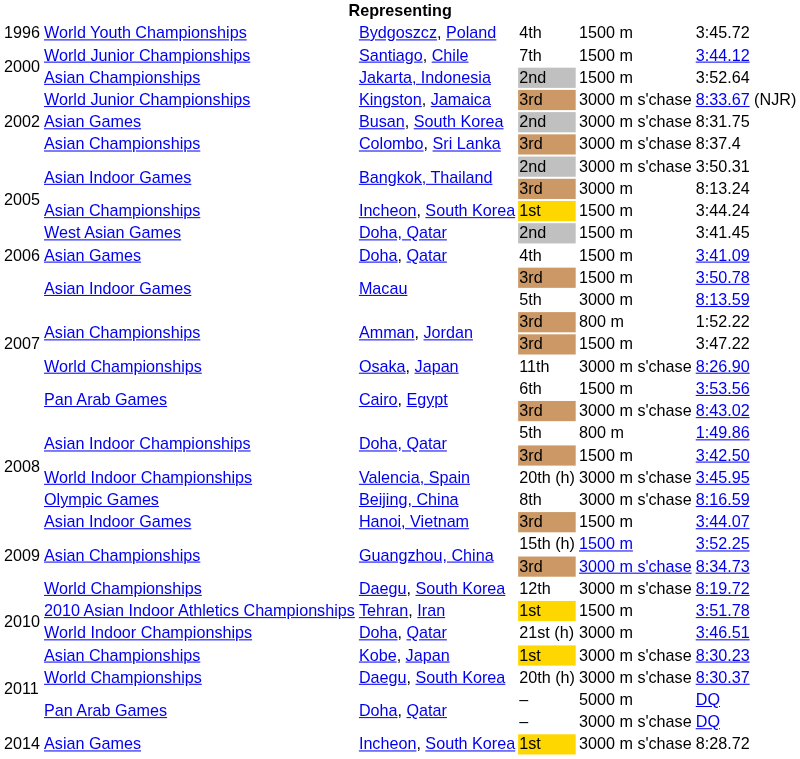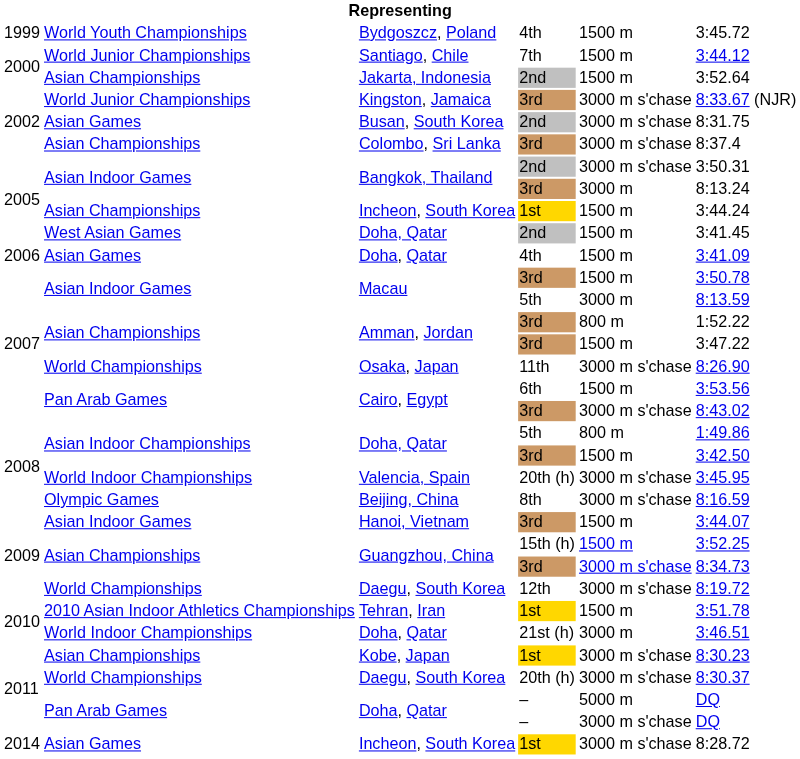 <table>
 <tr>
 <th colspan="6">Representing </th>
 </tr>
 <tr>
-<td>1996</td>
+<td>1999</td>
 <td><a href='#'>World Youth Championships</a></td>
 <td><a href='#'>Bydgoszcz</a>, <a href='#'>Poland</a></td>
 <td>4th</td>
 <td>1500 m</td>
 <td>3:45.72</td>
 </tr>
 <tr>
 <td rowspan=2>2000</td>
 <td><a href='#'>World Junior Championships</a></td>
 <td><a href='#'>Santiago</a>, <a href='#'>Chile</a></td>
 <td>7th</td>
 <td>1500 m</td>
 <td><a href='#'>3:44.12</a></td>
 </tr>
 <tr>
 <td><a href='#'>Asian Championships</a></td>
 <td><a href='#'>Jakarta, Indonesia</a></td>
 <td bgcolor="silver">2nd</td>
 <td>1500 m</td>
 <td>3:52.64</td>
 </tr>
 <tr>
 <td rowspan=3>2002</td>
 <td><a href='#'>World Junior Championships</a></td>
 <td><a href='#'>Kingston</a>, <a href='#'>Jamaica</a></td>
 <td bgcolor="CC9966">3rd</td>
 <td>3000 m s'chase</td>
 <td><a href='#'>8:33.67</a> (NJR)</td>
 </tr>
 <tr>
 <td><a href='#'>Asian Games</a></td>
 <td><a href='#'>Busan</a>, <a href='#'>South Korea</a></td>
 <td bgcolor="silver">2nd</td>
 <td>3000 m s'chase</td>
 <td>8:31.75</td>
 </tr>
 <tr>
 <td><a href='#'>Asian Championships</a></td>
 <td><a href='#'>Colombo</a>, <a href='#'>Sri Lanka</a></td>
 <td bgcolor="CC9966">3rd</td>
 <td>3000 m s'chase</td>
 <td>8:37.4</td>
 </tr>
 <tr>
 <td rowspan=4>2005</td>
 <td rowspan=2><a href='#'>Asian Indoor Games</a></td>
 <td rowspan=2><a href='#'>Bangkok, Thailand</a></td>
 <td bgcolor="silver">2nd</td>
 <td>3000 m s'chase</td>
 <td>3:50.31</td>
 </tr>
 <tr>
 <td bgcolor="cc9966">3rd</td>
 <td>3000 m</td>
 <td>8:13.24</td>
 </tr>
 <tr>
 <td><a href='#'>Asian Championships</a></td>
 <td><a href='#'>Incheon</a>, <a href='#'>South Korea</a></td>
 <td bgcolor="gold">1st</td>
 <td>1500 m</td>
 <td>3:44.24</td>
 </tr>
 <tr>
 <td><a href='#'>West Asian Games</a></td>
 <td><a href='#'>Doha, Qatar</a></td>
 <td bgcolor="silver">2nd</td>
 <td>1500 m</td>
 <td>3:41.45</td>
 </tr>
 <tr>
 <td>2006</td>
 <td><a href='#'>Asian Games</a></td>
 <td><a href='#'>Doha</a>, <a href='#'>Qatar</a></td>
 <td>4th</td>
 <td>1500 m</td>
 <td><a href='#'>3:41.09</a></td>
 </tr>
 <tr>
 <td rowspan=7>2007</td>
 <td rowspan=2><a href='#'>Asian Indoor Games</a></td>
 <td rowspan=2><a href='#'>Macau</a></td>
 <td bgcolor="cc9966">3rd</td>
 <td>1500 m</td>
 <td><a href='#'>3:50.78</a></td>
 </tr>
 <tr>
 <td>5th</td>
 <td>3000 m</td>
 <td><a href='#'>8:13.59</a></td>
 </tr>
 <tr>
 <td rowspan=2><a href='#'>Asian Championships</a></td>
 <td rowspan=2><a href='#'>Amman</a>, <a href='#'>Jordan</a></td>
 <td bgcolor="CC9966">3rd</td>
 <td>800 m</td>
 <td>1:52.22</td>
 </tr>
 <tr>
 <td bgcolor="CC9966">3rd</td>
 <td>1500 m</td>
 <td>3:47.22</td>
 </tr>
 <tr>
 <td><a href='#'>World Championships</a></td>
 <td><a href='#'>Osaka</a>, <a href='#'>Japan</a></td>
 <td>11th</td>
 <td>3000 m s'chase</td>
 <td><a href='#'>8:26.90</a></td>
 </tr>
 <tr>
 <td rowspan=2><a href='#'>Pan Arab Games</a></td>
 <td rowspan=2><a href='#'>Cairo</a>, <a href='#'>Egypt</a></td>
 <td>6th</td>
 <td>1500 m</td>
 <td><a href='#'>3:53.56</a></td>
 </tr>
 <tr>
 <td bgcolor="cc9966">3rd</td>
 <td>3000 m s'chase</td>
 <td><a href='#'>8:43.02</a></td>
 </tr>
 <tr>
 <td rowspan=4>2008</td>
 <td rowspan=2><a href='#'>Asian Indoor Championships</a></td>
 <td rowspan=2><a href='#'>Doha, Qatar</a></td>
 <td>5th</td>
 <td>800 m</td>
 <td><a href='#'>1:49.86</a></td>
 </tr>
 <tr>
 <td bgcolor=cc9966>3rd</td>
 <td>1500 m</td>
 <td><a href='#'>3:42.50</a></td>
 </tr>
 <tr>
 <td><a href='#'>World Indoor Championships</a></td>
 <td><a href='#'>Valencia, Spain</a></td>
 <td>20th (h)</td>
 <td>3000 m s'chase</td>
 <td><a href='#'>3:45.95</a></td>
 </tr>
 <tr>
 <td><a href='#'>Olympic Games</a></td>
 <td><a href='#'>Beijing, China</a></td>
 <td>8th</td>
 <td>3000 m s'chase</td>
 <td><a href='#'>8:16.59</a></td>
 </tr>
 <tr>
 <td rowspan=4>2009</td>
 <td><a href='#'>Asian Indoor Games</a></td>
 <td><a href='#'>Hanoi, Vietnam</a></td>
 <td bgcolor=cc9966>3rd</td>
 <td>1500 m</td>
 <td><a href='#'>3:44.07</a></td>
 </tr>
 <tr>
 <td rowspan=2><a href='#'>Asian Championships</a></td>
 <td rowspan=2><a href='#'>Guangzhou, China</a></td>
 <td>15th (h)</td>
 <td><a href='#'>1500 m</a></td>
 <td><a href='#'>3:52.25</a></td>
 </tr>
 <tr>
 <td bgcolor=cc9966>3rd</td>
 <td><a href='#'>3000 m s'chase</a></td>
 <td><a href='#'>8:34.73</a></td>
 </tr>
 <tr>
 <td><a href='#'>World Championships</a></td>
 <td><a href='#'>Daegu</a>, <a href='#'>South Korea</a></td>
 <td>12th</td>
 <td>3000 m s'chase</td>
 <td><a href='#'>8:19.72</a></td>
 </tr>
 <tr>
 <td rowspan=2>2010</td>
 <td><a href='#'>2010 Asian Indoor Athletics Championships</a></td>
 <td><a href='#'>Tehran</a>, <a href='#'>Iran</a></td>
 <td bgcolor="gold">1st</td>
 <td>1500 m</td>
 <td><a href='#'>3:51.78</a></td>
 </tr>
 <tr>
 <td><a href='#'>World Indoor Championships</a></td>
 <td><a href='#'>Doha</a>, <a href='#'>Qatar</a></td>
 <td>21st (h)</td>
 <td>3000 m</td>
 <td><a href='#'>3:46.51</a></td>
 </tr>
 <tr>
 <td rowspan=4>2011</td>
 <td><a href='#'>Asian Championships</a></td>
 <td><a href='#'>Kobe</a>, <a href='#'>Japan</a></td>
 <td bgcolor="gold">1st</td>
 <td>3000 m s'chase</td>
 <td><a href='#'>8:30.23</a></td>
 </tr>
 <tr>
 <td><a href='#'>World Championships</a></td>
 <td><a href='#'>Daegu</a>, <a href='#'>South Korea</a></td>
 <td>20th (h)</td>
 <td>3000 m s'chase</td>
 <td><a href='#'>8:30.37</a></td>
 </tr>
 <tr>
 <td rowspan=2><a href='#'>Pan Arab Games</a></td>
 <td rowspan=2><a href='#'>Doha</a>, <a href='#'>Qatar</a></td>
 <td>–</td>
 <td>5000 m</td>
 <td><a href='#'>DQ</a></td>
 </tr>
 <tr>
 <td>–</td>
 <td>3000 m s'chase</td>
 <td><a href='#'>DQ</a></td>
 </tr>
 <tr>
 <td>2014</td>
 <td><a href='#'>Asian Games</a></td>
 <td><a href='#'>Incheon</a>, <a href='#'>South Korea</a></td>
 <td bgcolor="gold">1st</td>
 <td>3000 m s'chase</td>
 <td>8:28.72</td>
 </tr>
 <tr>
 </tr>
 </table>
